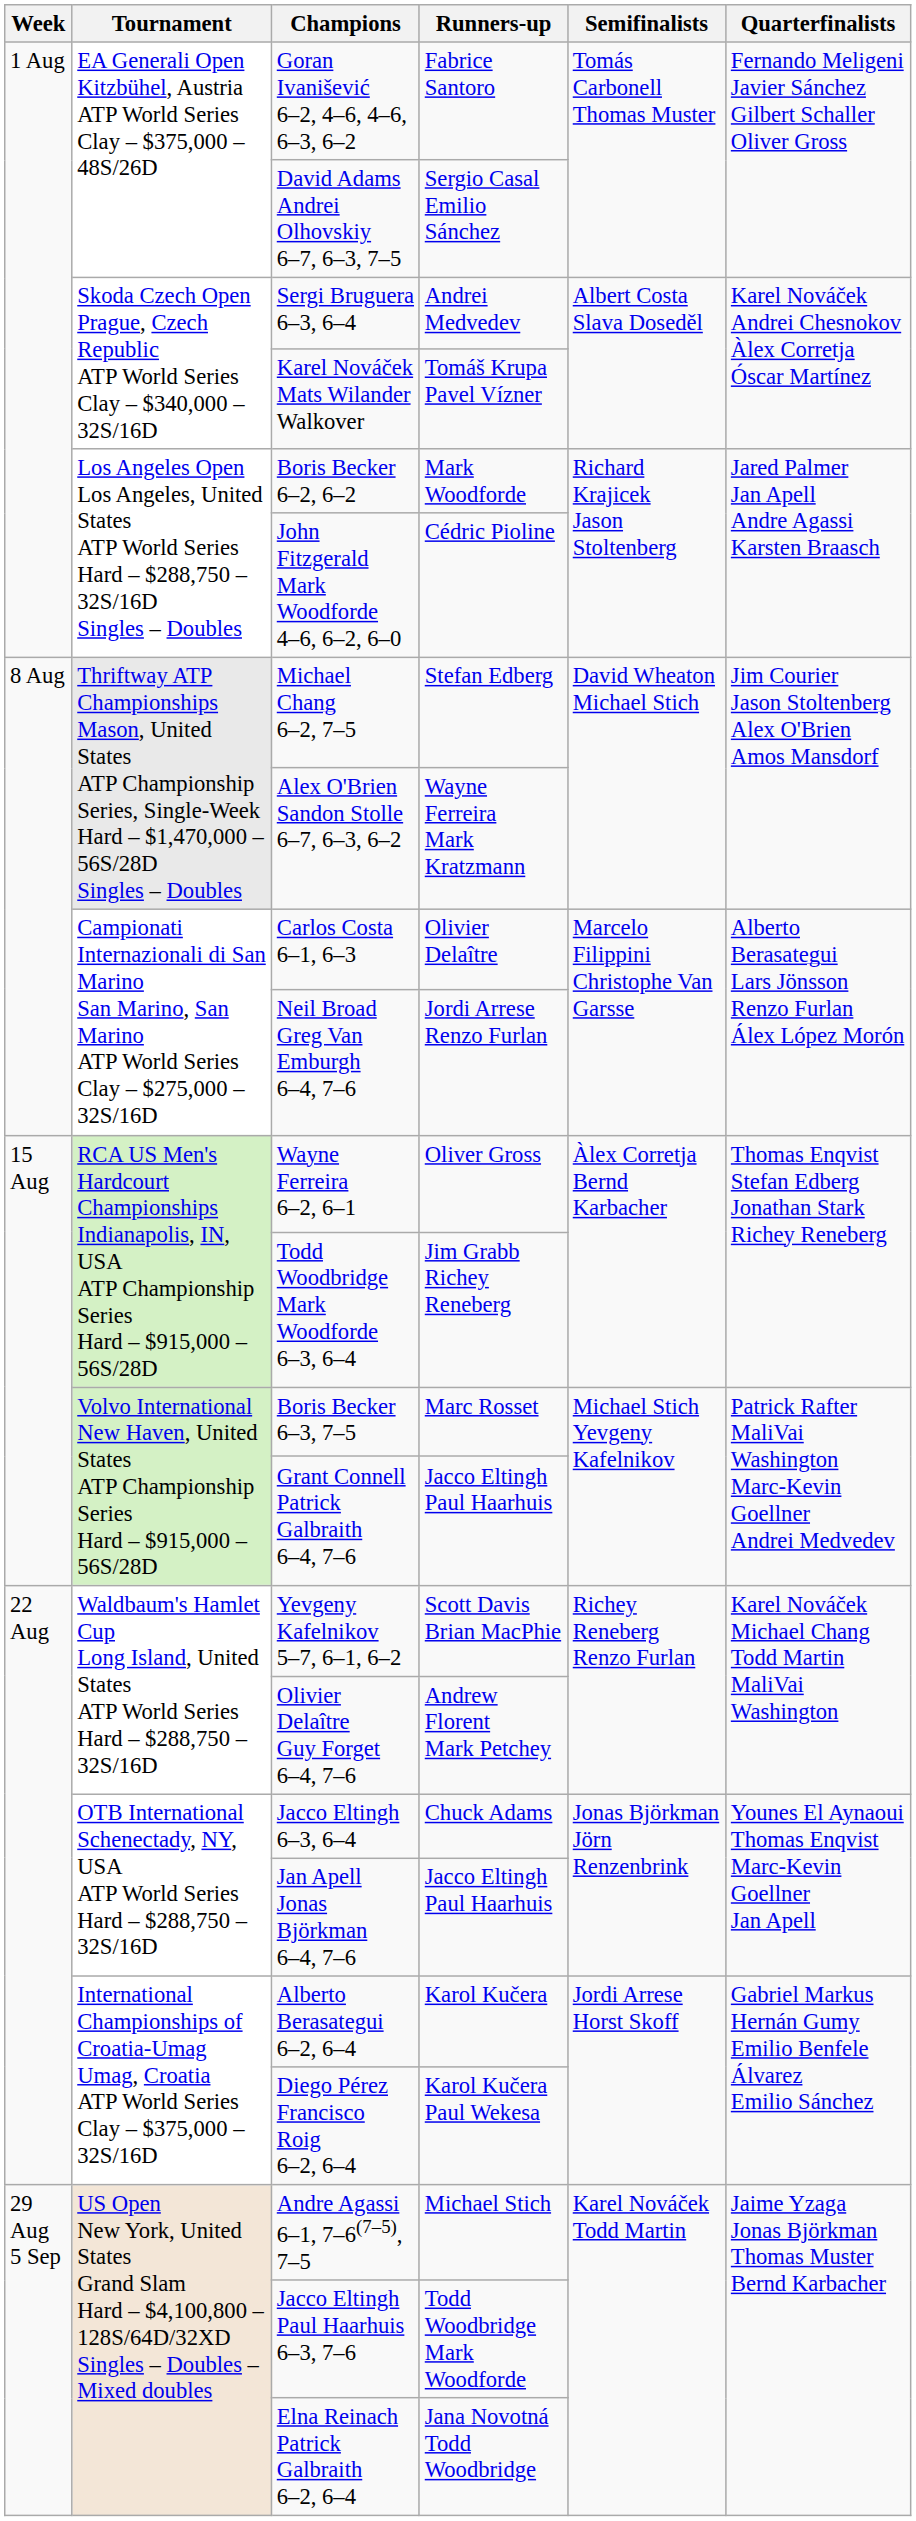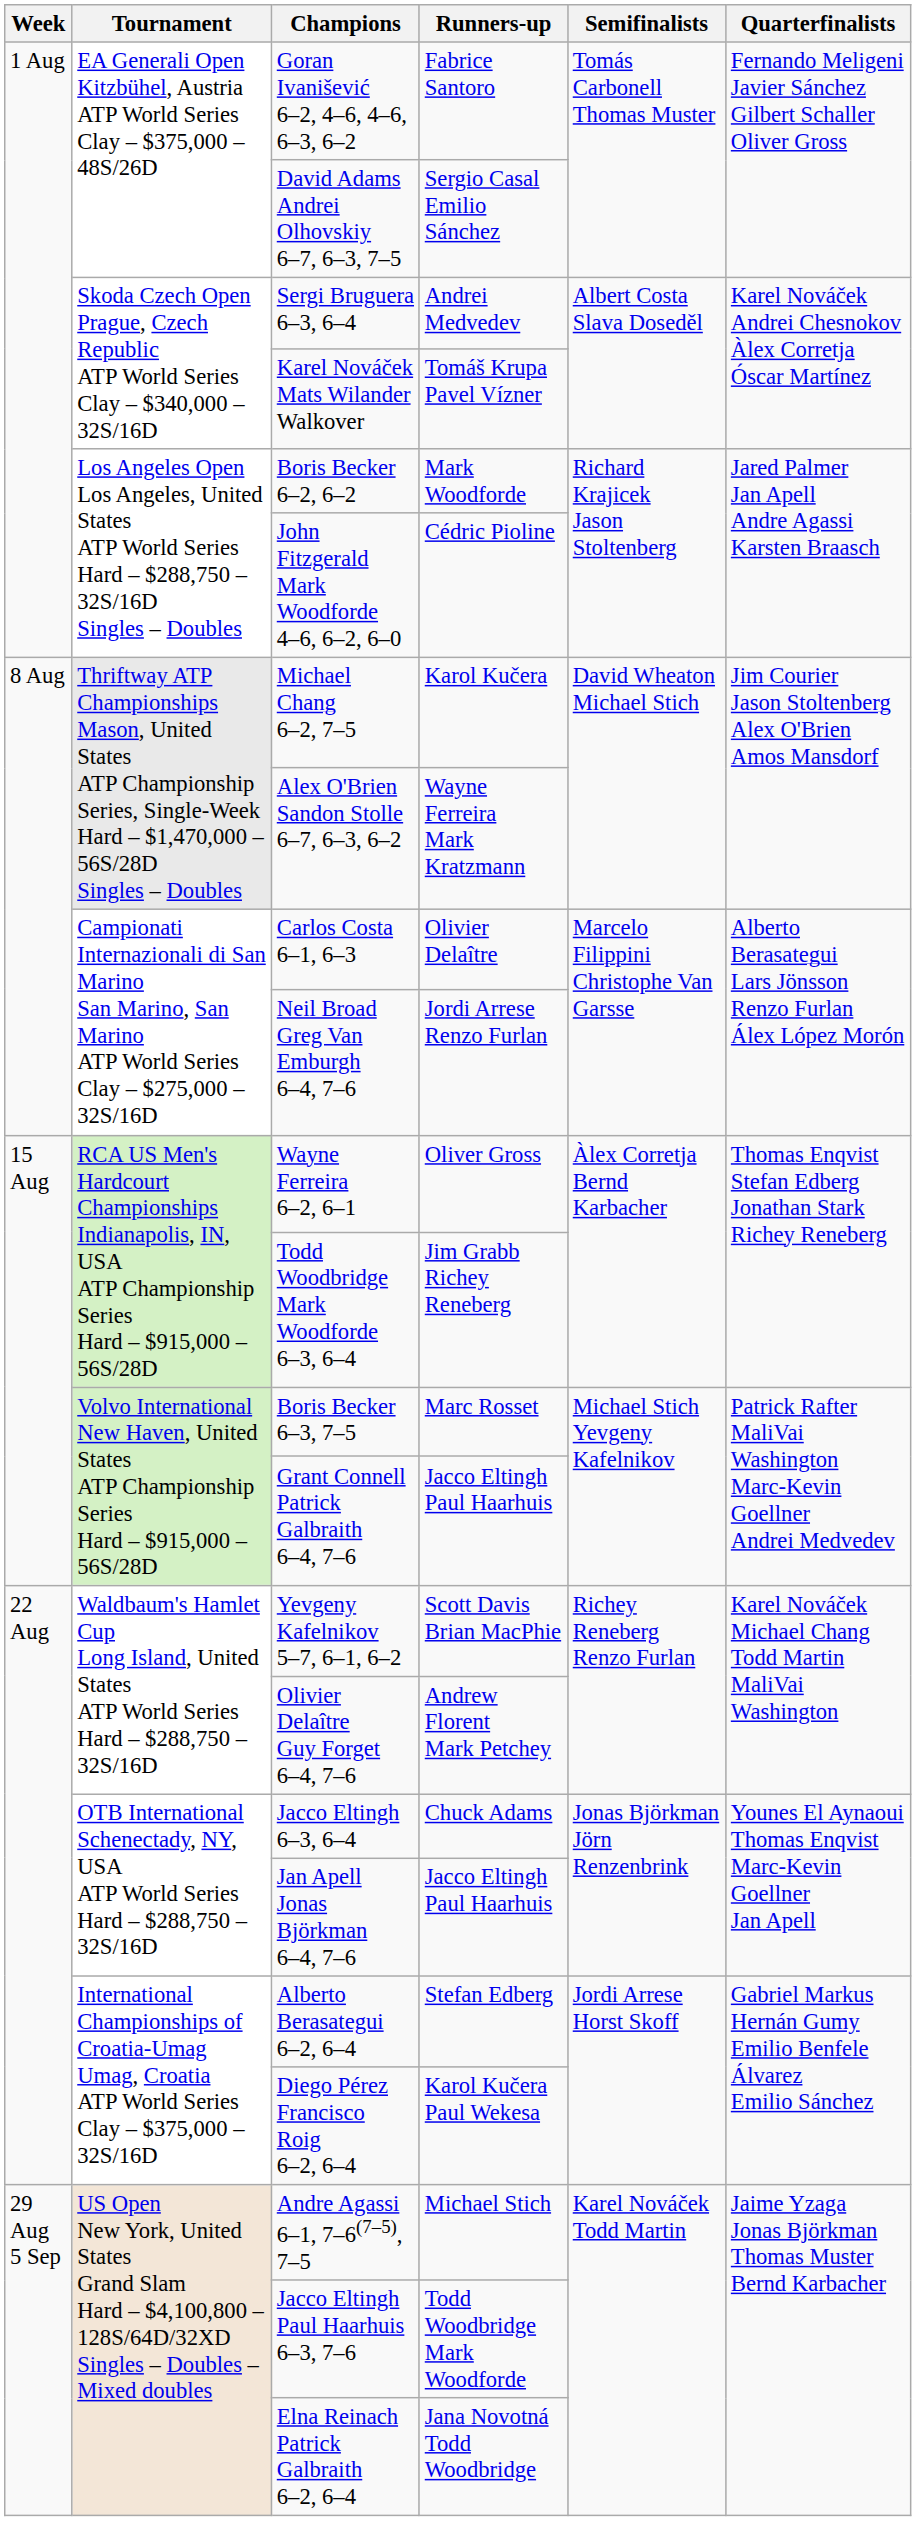 <table class=wikitable style=font-size:95%>
 <tr>
 <th style="width:48px;">Week</th>
 <th style="width:260px;">Tournament</th>
 <th style="width:190px;">Champions</th>
 <th style="width:190px;">Runners-up</th>
 <th style="width:190px;">Semifinalists</th>
 <th style="width:190px;">Quarterfinalists</th>
 </tr>
 <tr valign=top>
 <td rowspan=6>1 Aug</td>
 <td style="background:#FFF;" rowspan=2><a href='#'>EA Generali Open</a><br> <a href='#'>Kitzbühel</a>, Austria<br>ATP World Series<br>Clay – $375,000 – 48S/26D</td>
 <td> <a href='#'>Goran Ivanišević</a><br> 6–2, 4–6, 4–6, 6–3, 6–2</td>
 <td> <a href='#'>Fabrice Santoro</a></td>
 <td rowspan=2> <a href='#'>Tomás Carbonell</a><br> <a href='#'>Thomas Muster</a></td>
 <td rowspan=2> <a href='#'>Fernando Meligeni</a><br> <a href='#'>Javier Sánchez</a><br> <a href='#'>Gilbert Schaller</a><br> <a href='#'>Oliver Gross</a></td>
 </tr>
 <tr valign=top>
 <td> <a href='#'>David Adams</a><br> <a href='#'>Andrei Olhovskiy</a><br> 6–7, 6–3, 7–5</td>
 <td> <a href='#'>Sergio Casal</a><br> <a href='#'>Emilio Sánchez</a></td>
 </tr>
 <tr valign=top>
 <td style="background:#FFF;" rowspan=2><a href='#'>Skoda Czech Open</a><br> <a href='#'>Prague</a>, <a href='#'>Czech Republic</a><br>ATP World Series<br>Clay – $340,000 – 32S/16D</td>
 <td> <a href='#'>Sergi Bruguera</a><br> 6–3, 6–4</td>
 <td> <a href='#'>Andrei Medvedev</a></td>
 <td rowspan=2> <a href='#'>Albert Costa</a><br> <a href='#'>Slava Doseděl</a></td>
 <td rowspan=2> <a href='#'>Karel Nováček</a><br> <a href='#'>Andrei Chesnokov</a><br> <a href='#'>Àlex Corretja</a><br> <a href='#'>Óscar Martínez</a></td>
 </tr>
 <tr valign=top>
 <td> <a href='#'>Karel Nováček</a><br> <a href='#'>Mats Wilander</a><br> Walkover</td>
 <td> <a href='#'>Tomáš Krupa</a><br> <a href='#'>Pavel Vízner</a></td>
 </tr>
 <tr valign=top>
 <td style="background:#FFF;" rowspan=2><a href='#'>Los Angeles Open</a><br> Los Angeles, United States<br>ATP World Series<br>Hard – $288,750 – 32S/16D <br> <a href='#'>Singles</a> – <a href='#'>Doubles</a></td>
 <td> <a href='#'>Boris Becker</a><br> 6–2, 6–2</td>
 <td> <a href='#'>Mark Woodforde</a></td>
 <td rowspan=2> <a href='#'>Richard Krajicek</a><br> <a href='#'>Jason Stoltenberg</a></td>
 <td rowspan=2> <a href='#'>Jared Palmer</a><br> <a href='#'>Jan Apell</a><br> <a href='#'>Andre Agassi</a><br> <a href='#'>Karsten Braasch</a></td>
 </tr>
 <tr valign=top>
 <td> <a href='#'>John Fitzgerald</a><br> <a href='#'>Mark Woodforde</a><br> 4–6, 6–2, 6–0</td>
 <td> <a href='#'>Cédric Pioline</a></td>
 </tr>
 <tr valign=top>
 <td rowspan=4>8 Aug</td>
 <td bgcolor="#E9E9E9" rowspan=2><a href='#'>Thriftway ATP Championships</a><br> <a href='#'>Mason</a>, United States<br>ATP Championship Series, Single-Week<br>Hard – $1,470,000 – 56S/28D <br> <a href='#'>Singles</a> – <a href='#'>Doubles</a></td>
 <td> <a href='#'>Michael Chang</a><br> 6–2, 7–5</td>
-<td> <a href='#'>Stefan Edberg</a></td>
+<td> <a href='#'>Karol Kučera</a></td>
 <td rowspan=2> <a href='#'>David Wheaton</a><br> <a href='#'>Michael Stich</a></td>
 <td rowspan=2> <a href='#'>Jim Courier</a><br> <a href='#'>Jason Stoltenberg</a><br> <a href='#'>Alex O'Brien</a><br> <a href='#'>Amos Mansdorf</a></td>
 </tr>
 <tr valign=top>
 <td> <a href='#'>Alex O'Brien</a><br> <a href='#'>Sandon Stolle</a><br> 6–7, 6–3, 6–2</td>
 <td> <a href='#'>Wayne Ferreira</a><br> <a href='#'>Mark Kratzmann</a></td>
 </tr>
 <tr valign=top>
 <td style="background:#FFF;" rowspan=2><a href='#'>Campionati Internazionali di San Marino</a><br> <a href='#'>San Marino</a>, <a href='#'>San Marino</a><br>ATP World Series<br>Clay – $275,000 – 32S/16D</td>
 <td> <a href='#'>Carlos Costa</a><br> 6–1, 6–3</td>
 <td> <a href='#'>Olivier Delaître</a></td>
 <td rowspan=2> <a href='#'>Marcelo Filippini</a><br> <a href='#'>Christophe Van Garsse</a></td>
 <td rowspan=2> <a href='#'>Alberto Berasategui</a><br> <a href='#'>Lars Jönsson</a><br> <a href='#'>Renzo Furlan</a><br> <a href='#'>Álex López Morón</a></td>
 </tr>
 <tr valign=top>
 <td> <a href='#'>Neil Broad</a><br> <a href='#'>Greg Van Emburgh</a><br> 6–4, 7–6</td>
 <td> <a href='#'>Jordi Arrese</a><br> <a href='#'>Renzo Furlan</a></td>
 </tr>
 <tr valign=top>
 <td rowspan=4>15 Aug</td>
 <td bgcolor="#D4F1C5" rowspan=2><a href='#'>RCA US Men's Hardcourt Championships</a><br> <a href='#'>Indianapolis</a>, <a href='#'>IN</a>, USA<br>ATP Championship Series<br>Hard – $915,000 – 56S/28D</td>
 <td> <a href='#'>Wayne Ferreira</a><br> 6–2, 6–1</td>
 <td> <a href='#'>Oliver Gross</a></td>
 <td rowspan=2> <a href='#'>Àlex Corretja</a><br> <a href='#'>Bernd Karbacher</a></td>
 <td rowspan=2> <a href='#'>Thomas Enqvist</a><br> <a href='#'>Stefan Edberg</a><br> <a href='#'>Jonathan Stark</a><br> <a href='#'>Richey Reneberg</a></td>
 </tr>
 <tr valign=top>
 <td> <a href='#'>Todd Woodbridge</a><br> <a href='#'>Mark Woodforde</a><br> 6–3, 6–4</td>
 <td> <a href='#'>Jim Grabb</a><br> <a href='#'>Richey Reneberg</a></td>
 </tr>
 <tr valign=top>
 <td bgcolor="#D4F1C5" rowspan=2><a href='#'>Volvo International</a><br> <a href='#'>New Haven</a>, United States<br>ATP Championship Series<br>Hard – $915,000 – 56S/28D</td>
 <td> <a href='#'>Boris Becker</a><br> 6–3, 7–5</td>
 <td> <a href='#'>Marc Rosset</a></td>
 <td rowspan=2> <a href='#'>Michael Stich</a><br> <a href='#'>Yevgeny Kafelnikov</a></td>
 <td rowspan=2> <a href='#'>Patrick Rafter</a><br> <a href='#'>MaliVai Washington</a><br> <a href='#'>Marc-Kevin Goellner</a><br> <a href='#'>Andrei Medvedev</a></td>
 </tr>
 <tr valign=top>
 <td> <a href='#'>Grant Connell</a><br> <a href='#'>Patrick Galbraith</a><br> 6–4, 7–6</td>
 <td> <a href='#'>Jacco Eltingh</a><br> <a href='#'>Paul Haarhuis</a></td>
 </tr>
 <tr valign=top>
 <td rowspan=6>22 Aug</td>
 <td style="background:#FFF;" rowspan=2><a href='#'>Waldbaum's Hamlet Cup</a><br> <a href='#'>Long Island</a>, United States<br>ATP World Series<br>Hard – $288,750 – 32S/16D</td>
 <td> <a href='#'>Yevgeny Kafelnikov</a><br> 5–7, 6–1, 6–2</td>
 <td> <a href='#'>Scott Davis</a><br> <a href='#'>Brian MacPhie</a></td>
 <td rowspan=2> <a href='#'>Richey Reneberg</a><br> <a href='#'>Renzo Furlan</a></td>
 <td rowspan=2> <a href='#'>Karel Nováček</a><br> <a href='#'>Michael Chang</a><br> <a href='#'>Todd Martin</a><br> <a href='#'>MaliVai Washington</a></td>
 </tr>
 <tr valign=top>
 <td> <a href='#'>Olivier Delaître</a><br> <a href='#'>Guy Forget</a><br> 6–4, 7–6</td>
 <td> <a href='#'>Andrew Florent</a><br> <a href='#'>Mark Petchey</a></td>
 </tr>
 <tr valign=top>
 <td style="background:#FFF;" rowspan=2><a href='#'>OTB International</a><br> <a href='#'>Schenectady</a>, <a href='#'>NY</a>, USA<br>ATP World Series<br>Hard – $288,750 – 32S/16D</td>
 <td> <a href='#'>Jacco Eltingh</a><br> 6–3, 6–4</td>
 <td> <a href='#'>Chuck Adams</a></td>
 <td rowspan=2> <a href='#'>Jonas Björkman</a><br> <a href='#'>Jörn Renzenbrink</a></td>
 <td rowspan=2> <a href='#'>Younes El Aynaoui</a><br> <a href='#'>Thomas Enqvist</a><br> <a href='#'>Marc-Kevin Goellner</a><br> <a href='#'>Jan Apell</a></td>
 </tr>
 <tr valign=top>
 <td> <a href='#'>Jan Apell</a><br> <a href='#'>Jonas Björkman</a><br> 6–4, 7–6</td>
 <td> <a href='#'>Jacco Eltingh</a><br> <a href='#'>Paul Haarhuis</a></td>
 </tr>
 <tr valign=top>
 <td style="background:#FFF;" rowspan=2><a href='#'>International Championships of Croatia-Umag</a><br> <a href='#'>Umag</a>, <a href='#'>Croatia</a><br>ATP World Series<br>Clay – $375,000 – 32S/16D</td>
 <td> <a href='#'>Alberto Berasategui</a><br> 6–2, 6–4</td>
-<td> <a href='#'>Karol Kučera</a></td>
+<td> <a href='#'>Stefan Edberg</a></td>
 <td rowspan=2> <a href='#'>Jordi Arrese</a><br> <a href='#'>Horst Skoff</a></td>
 <td rowspan=2> <a href='#'>Gabriel Markus</a><br> <a href='#'>Hernán Gumy</a><br> <a href='#'>Emilio Benfele Álvarez</a><br> <a href='#'>Emilio Sánchez</a></td>
 </tr>
 <tr valign=top>
 <td> <a href='#'>Diego Pérez</a><br> <a href='#'>Francisco Roig</a><br> 6–2, 6–4</td>
 <td> <a href='#'>Karol Kučera</a><br> <a href='#'>Paul Wekesa</a></td>
 </tr>
 <tr valign=top>
 <td rowspan=3>29 Aug<br>5 Sep</td>
 <td bgcolor="#F3E6D7" rowspan=3><a href='#'>US Open</a><br> New York, United States<br>Grand Slam<br>Hard – $4,100,800 – 128S/64D/32XD <br> <a href='#'>Singles</a> – <a href='#'>Doubles</a> – <a href='#'>Mixed doubles</a></td>
 <td> <a href='#'>Andre Agassi</a><br>6–1, 7–6<sup>(7–5)</sup>, 7–5</td>
 <td> <a href='#'>Michael Stich</a></td>
 <td rowspan=3> <a href='#'>Karel Nováček</a> <br>  <a href='#'>Todd Martin</a></td>
 <td rowspan=3> <a href='#'>Jaime Yzaga</a> <br>  <a href='#'>Jonas Björkman</a> <br>  <a href='#'>Thomas Muster</a> <br>  <a href='#'>Bernd Karbacher</a></td>
 </tr>
 <tr valign=top>
 <td> <a href='#'>Jacco Eltingh</a><br> <a href='#'>Paul Haarhuis</a><br> 6–3, 7–6</td>
 <td> <a href='#'>Todd Woodbridge</a><br> <a href='#'>Mark Woodforde</a></td>
 </tr>
 <tr valign=top>
 <td> <a href='#'>Elna Reinach</a><br> <a href='#'>Patrick Galbraith</a><br> 6–2, 6–4</td>
 <td> <a href='#'>Jana Novotná</a><br> <a href='#'>Todd Woodbridge</a></td>
 </tr>
 </table>
